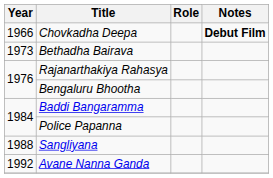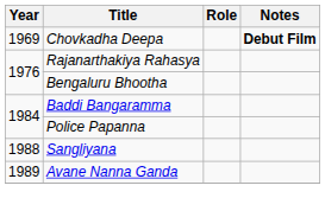 <table class="wikitable sortable">
 <tr>
 <th>Year</th>
 <th>Title</th>
 <th>Role</th>
 <th class="unsortable">Notes</th>
 </tr>
 <tr>
-<td>1966</td>
+<td>1969</td>
 <td><em>Chovkadha Deepa</em></td>
 <td></td>
 <td><strong>Debut Film</strong></td>
-</tr>
-<tr>
-<td>1973</td>
-<td><em>Bethadha Bairava</em></td>
-<td></td>
-<td></td>
 </tr>
 <tr>
 <td rowspan=2>1976</td>
 <td><em>Rajanarthakiya Rahasya</em></td>
 <td></td>
 <td></td>
 </tr>
 <tr>
 <td><em>Bengaluru Bhootha</em></td>
 <td></td>
 <td></td>
 </tr>
 <tr>
 <td rowspan=2>1984</td>
 <td><em><a href='#'>Baddi Bangaramma</a></em></td>
 <td></td>
 <td></td>
 </tr>
 <tr>
 <td><em>Police Papanna</em></td>
 <td></td>
 <td></td>
 </tr>
 <tr>
 <td>1988</td>
 <td><em><a href='#'>Sangliyana</a></em></td>
 <td></td>
 <td></td>
 </tr>
 <tr>
-<td>1992</td>
+<td>1989</td>
 <td><em><a href='#'>Avane Nanna Ganda</a></em></td>
 <td></td>
 <td></td>
 </tr>
 <tr>
 </tr>
 </table>
